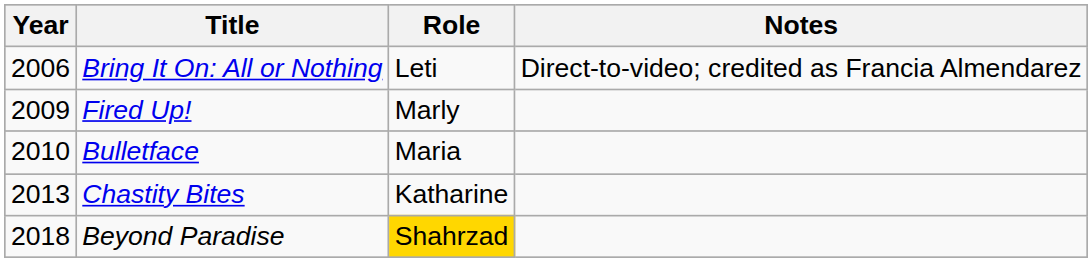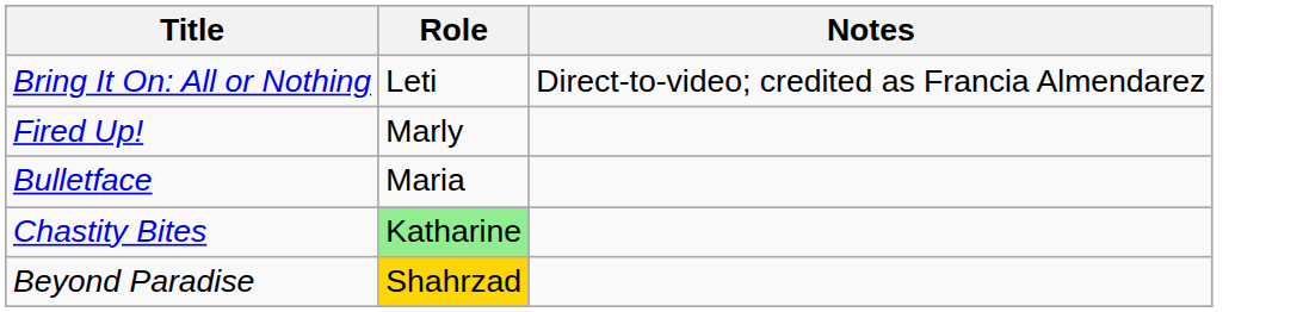 <table class="wikitable sortable">
 <tr>
-<th>Year</th>
 <th>Title</th>
 <th>Role</th>
 <th class="unsortable">Notes</th>
 </tr>
 <tr>
-<td>2006</td>
 <td><em><a href='#'>Bring It On: All or Nothing</a></em></td>
 <td>Leti</td>
 <td>Direct-to-video; credited as Francia Almendarez</td>
 </tr>
 <tr>
-<td>2009</td>
 <td><em><a href='#'>Fired Up!</a></em></td>
 <td>Marly</td>
 <td></td>
 </tr>
 <tr>
-<td>2010</td>
 <td><em><a href='#'>Bulletface</a></em></td>
 <td>Maria</td>
 <td></td>
 </tr>
 <tr>
-<td>2013</td>
 <td><em><a href='#'>Chastity Bites</a></em></td>
-<td>Katharine</td>
+<td style="background: lightgreen;">Katharine</td>
 <td></td>
 </tr>
 <tr>
-<td>2018</td>
 <td><em>Beyond Paradise</em></td>
 <td style="background: gold;">Shahrzad</td>
 <td></td>
 </tr>
 </table>
